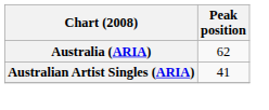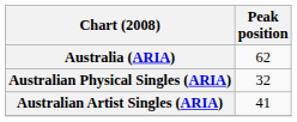 <table class="wikitable sortable plainrowheaders" style="text-align:center">
 <tr>
 <th>Chart (2008)</th>
 <th>Peak<br> position</th>
 </tr>
 <tr>
 <th scope="row">Australia (<a href='#'>ARIA</a>)</th>
 <td>62</td>
 </tr>
 <tr>
+<th scope="row">Australian Physical Singles (<a href='#'>ARIA</a>)</th>
+<td>32</td>
+</tr>
+<tr>
 <th scope="row">Australian Artist Singles (<a href='#'>ARIA</a>)</th>
 <td>41</td>
 </tr>
 <tr>
 </tr>
 </table>
